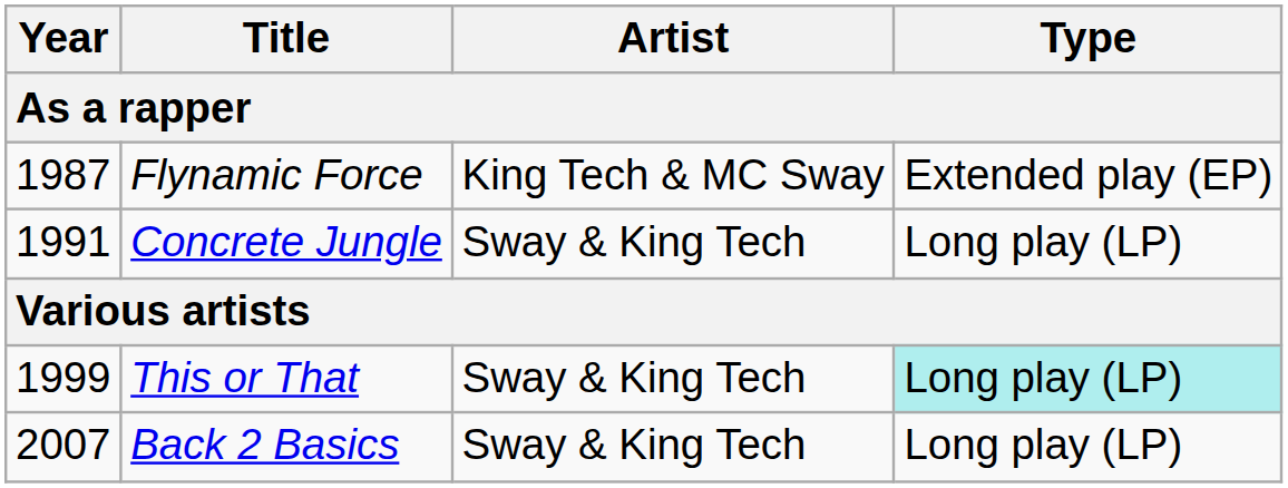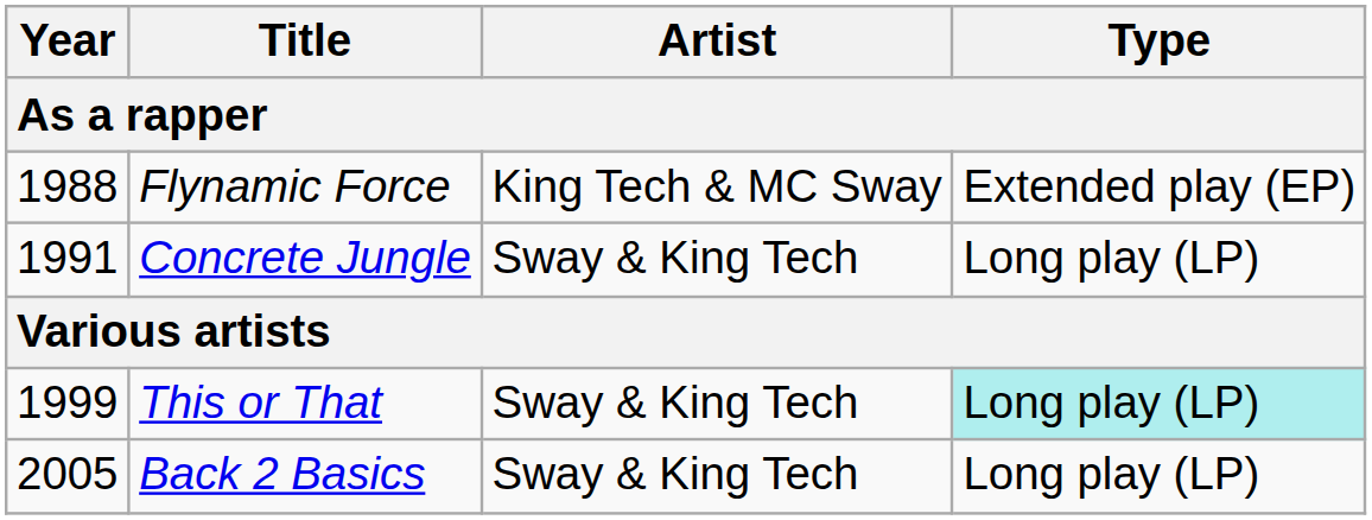 <table class="wikitable" width="auto">
 <tr>
 <th>Year</th>
 <th>Title</th>
 <th>Artist</th>
 <th>Type</th>
 </tr>
 <tr>
 <th colspan="5" style="text-align:left;">As a rapper</th>
 </tr>
 <tr>
-<td>1987</td>
+<td>1988</td>
 <td><em>Flynamic Force</em></td>
 <td>King Tech & MC Sway</td>
 <td>Extended play (EP)</td>
 </tr>
 <tr>
 <td>1991</td>
 <td><em><a href='#'>Concrete Jungle</a></em></td>
 <td>Sway & King Tech</td>
 <td>Long play (LP)</td>
 </tr>
 <tr>
 <th colspan="4" style="text-align:left;">Various artists</th>
 </tr>
 <tr>
 <td>1999</td>
 <td><em><a href='#'>This or That</a></em></td>
 <td>Sway & King Tech</td>
 <td style="background: paleturquoise;">Long play (LP)</td>
 </tr>
 <tr>
-<td>2007</td>
+<td>2005</td>
 <td><em><a href='#'>Back 2 Basics</a></em></td>
 <td>Sway & King Tech</td>
 <td>Long play (LP)</td>
 </tr>
 </table>
